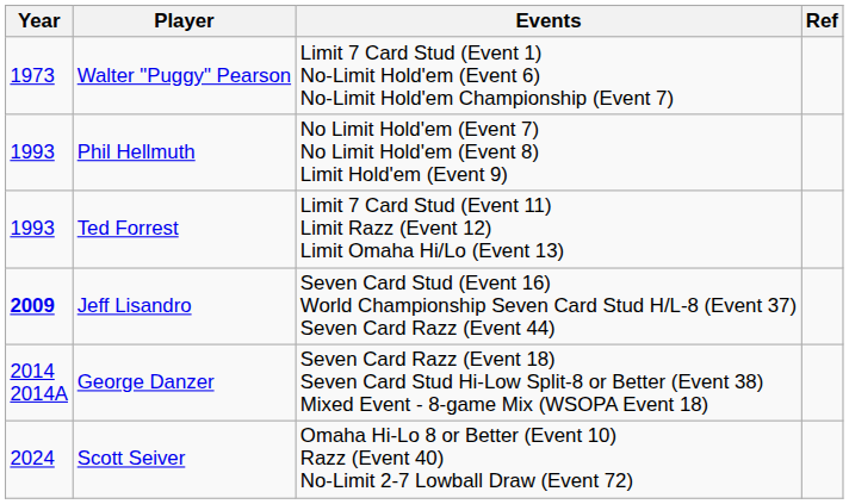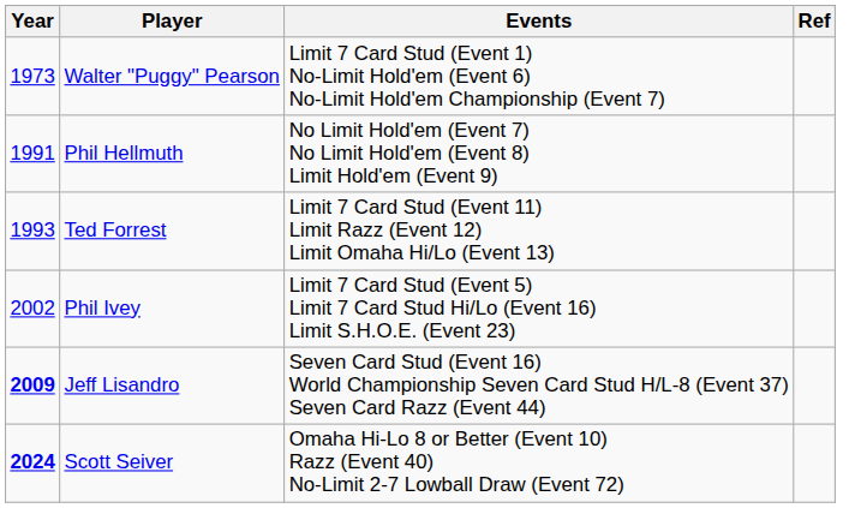 <table class="wikitable">
 <tr>
 <th>Year</th>
 <th>Player</th>
 <th>Events</th>
 <th>Ref</th>
 </tr>
 <tr>
 <td><a href='#'>1973</a></td>
 <td> <a href='#'>Walter "Puggy" Pearson</a></td>
 <td>Limit 7 Card Stud (Event 1)<br>No-Limit Hold'em (Event 6)<br>No-Limit Hold'em Championship (Event 7)</td>
 <td></td>
 </tr>
 <tr>
-<td><a href='#'>1993</a></td>
+<td><a href='#'>1991</a></td>
 <td> <a href='#'>Phil Hellmuth</a></td>
 <td>No Limit Hold'em (Event 7)<br>No Limit Hold'em (Event 8)<br>Limit Hold'em (Event 9)</td>
 <td></td>
 </tr>
 <tr>
 <td><a href='#'>1993</a></td>
 <td> <a href='#'>Ted Forrest</a></td>
 <td>Limit 7 Card Stud (Event 11)<br>Limit Razz (Event 12)<br>Limit Omaha Hi/Lo (Event 13)</td>
 <td></td>
 </tr>
 <tr>
+<td><a href='#'>2002</a></td>
+<td> <a href='#'>Phil Ivey</a></td>
+<td>Limit 7 Card Stud (Event 5)<br>Limit 7 Card Stud Hi/Lo (Event 16)<br>Limit S.H.O.E. (Event 23)</td>
+<td></td>
+</tr>
+<tr>
 <td><strong><a href='#'>2009</a></strong></td>
 <td> <a href='#'>Jeff Lisandro</a></td>
 <td>Seven Card Stud (Event 16)<br>World Championship Seven Card Stud H/L-8 (Event 37)<br>Seven Card Razz (Event 44)</td>
 <td></td>
 </tr>
 <tr>
-<td><a href='#'>2014</a><br><a href='#'>2014A</a></td>
-<td> <a href='#'>George Danzer</a></td>
-<td>Seven Card Razz (Event 18)<br>Seven Card Stud Hi-Low Split-8 or Better (Event 38)<br>Mixed Event - 8-game Mix (WSOPA Event 18)</td>
-<td></td>
-</tr>
-<tr>
-<td><a href='#'>2024</a></td>
+<td><strong><a href='#'>2024</a></strong></td>
 <td> <a href='#'>Scott Seiver</a></td>
 <td>Omaha Hi-Lo 8 or Better (Event 10)<br>Razz (Event 40)<br>No-Limit 2-7 Lowball Draw (Event 72)</td>
 <td></td>
 </tr>
 </table>
